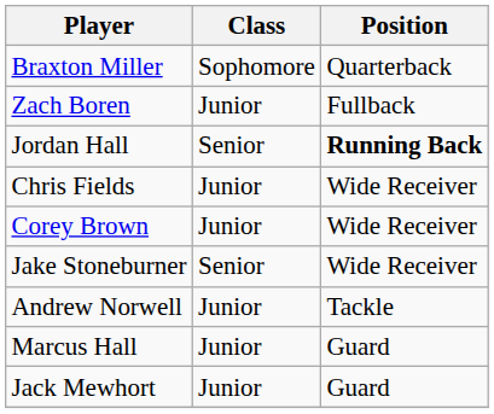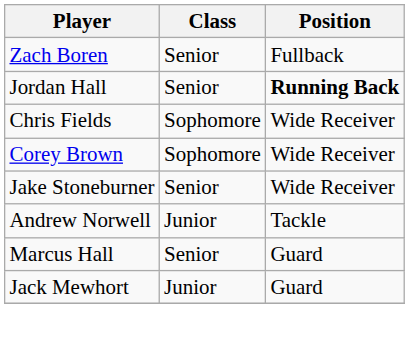 <table class="wikitable" border="1">
 <tr>
 <th>Player</th>
 <th>Class</th>
 <th>Position</th>
 </tr>
-<tr Carlos Hyde>
-<td><a href='#'>Braxton Miller</a></td>
-<td>Sophomore</td>
-<td>Quarterback</td>
-</tr>
 <tr>
 <td><a href='#'>Zach Boren</a></td>
-<td>Junior</td>
+<td>Senior</td>
 <td>Fullback</td>
 </tr>
 <tr>
 <td>Jordan Hall</td>
 <td>Senior</td>
 <td><strong>Running Back</strong></td>
 </tr>
 <tr>
 <td>Chris Fields</td>
-<td>Junior</td>
+<td>Sophomore</td>
 <td>Wide Receiver</td>
 </tr>
 <tr>
 <td><a href='#'>Corey Brown</a></td>
-<td>Junior</td>
+<td>Sophomore</td>
 <td>Wide Receiver</td>
 </tr>
 <tr>
 <td>Jake Stoneburner</td>
 <td>Senior</td>
 <td>Wide Receiver</td>
 </tr>
 <tr>
 <td>Andrew Norwell</td>
 <td>Junior</td>
 <td>Tackle</td>
 </tr>
 <tr>
 <td>Marcus Hall</td>
-<td>Junior</td>
+<td>Senior</td>
 <td>Guard</td>
 </tr>
 <tr>
 <td>Jack Mewhort</td>
 <td>Junior</td>
 <td>Guard</td>
 </tr>
 <tr>
 </tr>
 </table>
